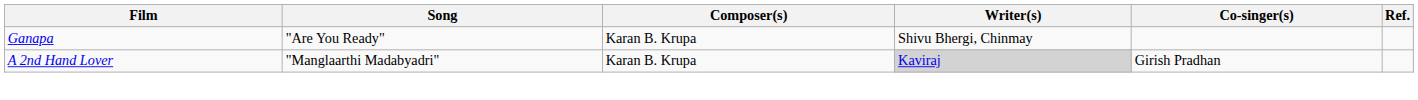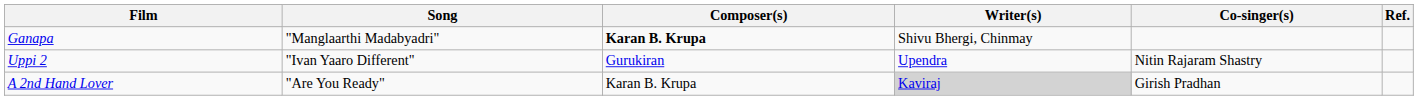 <table class="wikitable plainrowheaders" width="100%" textcolor:#000;">
 <tr>
 <th scope="col" width=20%><strong>Film</strong></th>
 <th scope="col" width=23%><strong>Song</strong></th>
 <th scope="col" width=21%><strong>Composer(s)</strong></th>
 <th scope="col" width=17%><strong>Writer(s)</strong></th>
 <th scope="col" width=18%><strong>Co-singer(s)</strong></th>
 <th scope="col" width=1%><strong>Ref.</strong></th>
 </tr>
 <tr>
 <td><em><a href='#'>Ganapa</a></em></td>
-<td>"Are You Ready"</td>
-<td>Karan B. Krupa</td>
+<td>"Manglaarthi Madabyadri"</td>
+<td><strong>Karan B. Krupa</strong></td>
 <td>Shivu Bhergi, Chinmay</td>
 <td></td>
 <td></td>
 </tr>
 <tr>
+<td><em><a href='#'>Uppi 2</a></em></td>
+<td>"Ivan Yaaro Different"</td>
+<td><a href='#'>Gurukiran</a></td>
+<td><a href='#'>Upendra</a></td>
+<td>Nitin Rajaram Shastry</td>
+<td></td>
+</tr>
+<tr>
 <td><em><a href='#'>A 2nd Hand Lover</a></em></td>
-<td>"Manglaarthi Madabyadri"</td>
+<td>"Are You Ready"</td>
 <td>Karan B. Krupa</td>
 <td style="background: lightgrey;"><a href='#'>Kaviraj</a></td>
 <td>Girish Pradhan</td>
 <td></td>
 </tr>
 </table>
